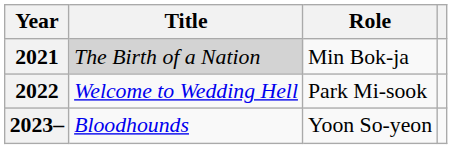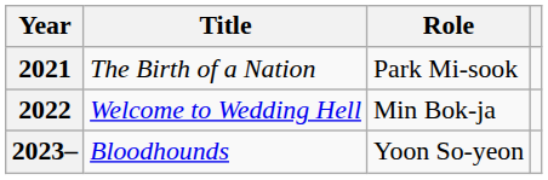 <table class="wikitable plainrowheaders sortable">
 <tr>
 <th scope="col">Year</th>
 <th scope="col">Title</th>
 <th scope="col">Role</th>
 <th scope="col" class="unsortable"></th>
 </tr>
 <tr>
 <th scope="row">2021</th>
-<td style="background: lightgrey;"><em>The Birth of a Nation</em></td>
-<td>Min Bok-ja</td>
+<td><em>The Birth of a Nation</em></td>
+<td>Park Mi-sook</td>
 <td style="text-align:center"></td>
 </tr>
 <tr>
 <th scope="row">2022</th>
 <td><em><a href='#'>Welcome to Wedding Hell</a></em></td>
-<td>Park Mi-sook</td>
+<td>Min Bok-ja</td>
 <td style="text-align:center"></td>
 </tr>
 <tr>
 <th scope="row">2023–</th>
 <td><em><a href='#'>Bloodhounds</a></em></td>
 <td>Yoon So-yeon</td>
 <td></td>
 </tr>
 </table>
